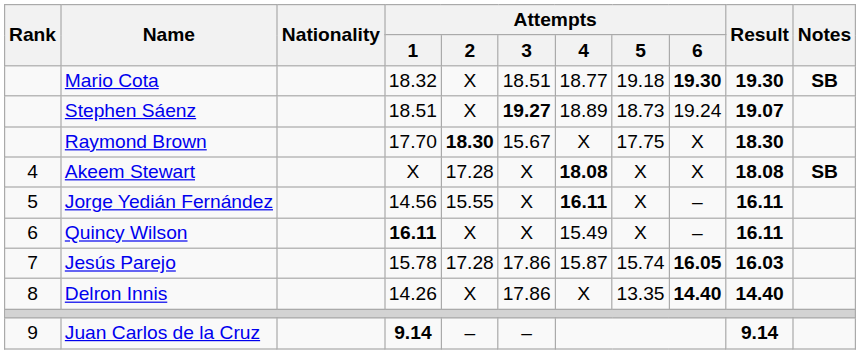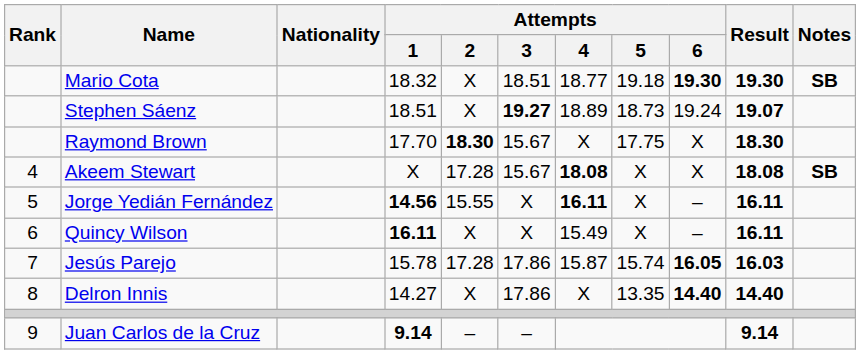 <table class="wikitable sortable" style="text-align:center">
 <tr>
 <th rowspan=2>Rank</th>
 <th rowspan=2>Name</th>
 <th rowspan=2>Nationality</th>
 <th colspan=6>Attempts</th>
 <th rowspan=2>Result</th>
 <th rowspan=2>Notes</th>
 </tr>
 <tr>
 <th>1</th>
 <th>2</th>
 <th>3</th>
 <th>4</th>
 <th>5</th>
 <th>6</th>
 </tr>
 <tr>
 <td></td>
 <td align=left><a href='#'>Mario Cota</a></td>
 <td align=left></td>
 <td>18.32</td>
 <td>X</td>
 <td>18.51</td>
 <td>18.77</td>
 <td>19.18</td>
 <td><strong>19.30</strong></td>
 <td><strong>19.30</strong></td>
 <td><strong>SB</strong></td>
 </tr>
 <tr>
 <td></td>
 <td align=left><a href='#'>Stephen Sáenz</a></td>
 <td align=left></td>
 <td>18.51</td>
 <td>X</td>
 <td><strong>19.27</strong></td>
 <td>18.89</td>
 <td>18.73</td>
 <td>19.24</td>
 <td><strong>19.07</strong></td>
 <td></td>
 </tr>
 <tr>
 <td></td>
 <td align=left><a href='#'>Raymond Brown</a></td>
 <td align=left></td>
 <td>17.70</td>
 <td><strong>18.30</strong></td>
 <td>15.67</td>
 <td>X</td>
 <td>17.75</td>
 <td>X</td>
 <td><strong>18.30</strong></td>
 <td></td>
 </tr>
 <tr>
 <td>4</td>
 <td align=left><a href='#'>Akeem Stewart</a></td>
 <td align=left></td>
 <td>X</td>
 <td>17.28</td>
-<td>X</td>
+<td>15.67</td>
 <td><strong>18.08</strong></td>
 <td>X</td>
 <td>X</td>
 <td><strong>18.08</strong></td>
 <td><strong>SB</strong></td>
 </tr>
 <tr>
 <td>5</td>
 <td align=left><a href='#'>Jorge Yedián Fernández</a></td>
 <td align=left></td>
-<td>14.56</td>
+<td><strong>14.56</strong></td>
 <td>15.55</td>
 <td>X</td>
 <td><strong>16.11</strong></td>
 <td>X</td>
 <td>–</td>
 <td><strong>16.11</strong></td>
 <td></td>
 </tr>
 <tr>
 <td>6</td>
 <td align=left><a href='#'>Quincy Wilson</a></td>
 <td align=left></td>
 <td><strong>16.11</strong></td>
 <td>X</td>
 <td>X</td>
 <td>15.49</td>
 <td>X</td>
 <td>–</td>
 <td><strong>16.11</strong></td>
 <td></td>
 </tr>
 <tr>
 <td>7</td>
 <td align=left><a href='#'>Jesús Parejo</a></td>
 <td align=left></td>
 <td>15.78</td>
 <td>17.28</td>
 <td>17.86</td>
 <td>15.87</td>
 <td>15.74</td>
 <td><strong>16.05</strong></td>
 <td><strong>16.03</strong></td>
 <td></td>
 </tr>
 <tr>
 <td>8</td>
 <td align=left><a href='#'>Delron Innis</a></td>
 <td align=left></td>
-<td>14.26</td>
+<td>14.27</td>
 <td>X</td>
 <td>17.86</td>
 <td>X</td>
 <td>13.35</td>
 <td><strong>14.40</strong></td>
 <td><strong>14.40</strong></td>
 <td></td>
 </tr>
 <tr>
 <td colspan=11 bgcolor=lightgray></td>
 </tr>
 <tr>
 <td>9</td>
 <td align=left><a href='#'>Juan Carlos de la Cruz</a></td>
 <td align=left></td>
 <td><strong>9.14</strong></td>
 <td>–</td>
 <td>–</td>
 <td colspan=3></td>
 <td><strong>9.14</strong></td>
 <td></td>
 </tr>
 </table>
